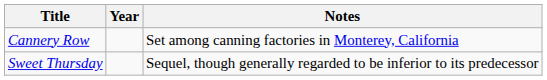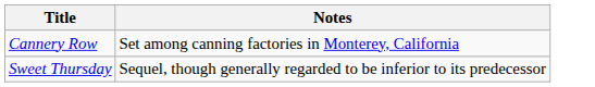 <table class="wikitable plainrowheaders sortable">
 <tr>
 <th>Title</th>
-<th>Year</th>
 <th>Notes</th>
 </tr>
 <tr>
 <td><em><a href='#'>Cannery Row</a></em></td>
-<td></td>
 <td>Set among canning factories in <a href='#'>Monterey, California</a></td>
 </tr>
 <tr>
 <td><em><a href='#'>Sweet Thursday</a></em></td>
-<td></td>
 <td>Sequel, though generally regarded to be inferior to its predecessor</td>
 </tr>
 </table>
